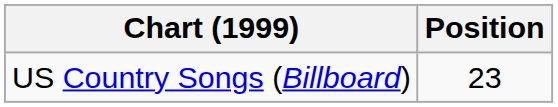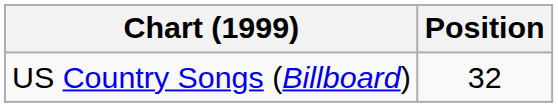 <table class="wikitable sortable">
 <tr>
 <th scope="col">Chart (1999)</th>
 <th scope="col">Position</th>
 </tr>
 <tr>
 <td>US <a href='#'>Country Songs</a> (<em><a href='#'>Billboard</a></em>)</td>
-<td align="center">23</td>
+<td align="center">32</td>
 </tr>
 </table>
